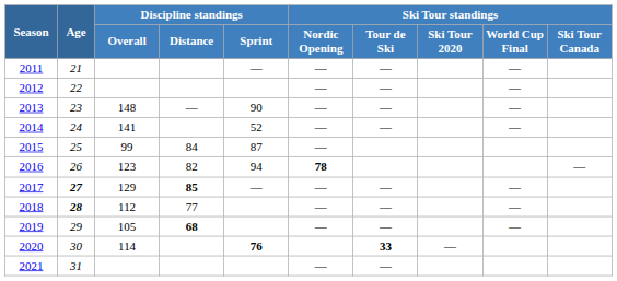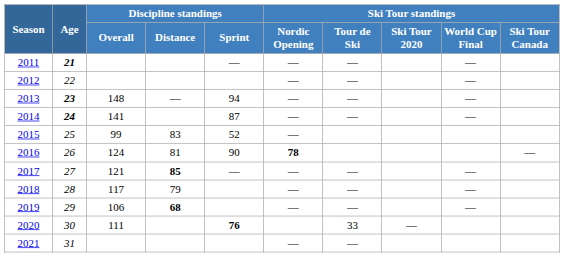 <table class="wikitable" style="font-size:95%; text-align:center; border:grey solid 1px; border-collapse:collapse; background:#ffffff;">
 <tr>
 <th style="background-color:#369; color:white; width:60px;" rowspan="2"> Season </th>
 <th style="background-color:#369; color:white; width:40px;" rowspan="2"> Age </th>
 <th style="background-color:#4180be; color:white;" colspan="3">Discipline standings</th>
 <th style="background-color:#4180be; color:white;" colspan="5">Ski Tour standings</th>
 </tr>
 <tr>
 <th style="background-color:#4180be; color:white; width:75px;">Overall</th>
 <th style="background-color:#4180be; color:white; width:75px;">Distance</th>
 <th style="background-color:#4180be; color:white; width:75px;">Sprint</th>
 <th style="background-color:#4180be; color:white; width:75px;">Nordic<br>Opening</th>
 <th style="background-color:#4180be; color:white; width:75px;">Tour de<br>Ski</th>
 <th style="background-color:#4180be; color:white; width:75px;">Ski Tour<br>2020</th>
 <th style="background-color:#4180be; color:white; width:75px;">World Cup<br>Final</th>
 <th style="background-color:#4180be; color:white; width:75px;">Ski Tour<br>Canada</th>
 </tr>
 <tr>
 <td><a href='#'>2011</a></td>
-<td><em>21</em></td>
+<td><strong><em>21</em></strong></td>
 <td></td>
 <td></td>
 <td>—</td>
 <td>—</td>
 <td>—</td>
 <td></td>
 <td>—</td>
 <td></td>
 </tr>
 <tr>
 <td><a href='#'>2012</a></td>
 <td><em>22</em></td>
 <td></td>
 <td></td>
 <td></td>
 <td>—</td>
 <td>—</td>
 <td></td>
 <td>—</td>
 <td></td>
 </tr>
 <tr>
 <td><a href='#'>2013</a></td>
-<td><em>23</em></td>
+<td><strong><em>23</em></strong></td>
 <td>148</td>
 <td>—</td>
-<td>90</td>
+<td>94</td>
 <td>—</td>
 <td>—</td>
 <td></td>
 <td>—</td>
 <td></td>
 </tr>
 <tr>
 <td><a href='#'>2014</a></td>
-<td><em>24</em></td>
+<td><strong><em>24</em></strong></td>
 <td>141</td>
 <td></td>
-<td>52</td>
+<td>87</td>
 <td>—</td>
 <td>—</td>
 <td></td>
 <td>—</td>
 <td></td>
 </tr>
 <tr>
 <td><a href='#'>2015</a></td>
 <td><em>25</em></td>
 <td>99</td>
-<td>84</td>
-<td>87</td>
+<td>83</td>
+<td>52</td>
 <td>—</td>
 <td></td>
 <td></td>
 <td></td>
 <td></td>
 </tr>
 <tr>
 <td><a href='#'>2016</a></td>
 <td><em>26</em></td>
-<td>123</td>
-<td>82</td>
-<td>94</td>
+<td>124</td>
+<td>81</td>
+<td>90</td>
 <td><strong>78</strong></td>
 <td></td>
 <td></td>
 <td></td>
 <td>—</td>
 </tr>
 <tr>
 <td><a href='#'>2017</a></td>
-<td><strong><em>27</em></strong></td>
-<td>129</td>
+<td><em>27</em></td>
+<td>121</td>
 <td><strong>85</strong></td>
 <td>—</td>
 <td>—</td>
 <td>—</td>
 <td></td>
 <td>—</td>
 <td></td>
 </tr>
 <tr>
 <td><a href='#'>2018</a></td>
-<td><strong><em>28</em></strong></td>
-<td>112</td>
-<td>77</td>
+<td><em>28</em></td>
+<td>117</td>
+<td>79</td>
 <td></td>
 <td>—</td>
 <td>—</td>
 <td></td>
 <td>—</td>
 <td></td>
 </tr>
 <tr>
 <td><a href='#'>2019</a></td>
 <td><em>29</em></td>
-<td>105</td>
+<td>106</td>
 <td><strong>68</strong></td>
 <td></td>
 <td>—</td>
 <td>—</td>
 <td></td>
 <td>—</td>
 <td></td>
 </tr>
 <tr>
 <td><a href='#'>2020</a></td>
 <td><em>30</em></td>
-<td>114</td>
+<td>111</td>
 <td></td>
 <td><strong>76</strong></td>
 <td></td>
-<td><strong>33</strong></td>
+<td>33</td>
 <td>—</td>
 <td></td>
 <td></td>
 </tr>
 <tr>
 <td><a href='#'>2021</a></td>
 <td><em>31</em></td>
 <td></td>
 <td></td>
 <td></td>
 <td>—</td>
 <td>—</td>
 <td></td>
 <td></td>
 <td></td>
 </tr>
 </table>
